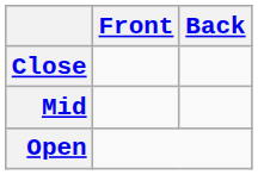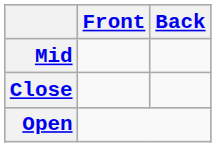 <table class="wikitable" style="text-align:center;">
 <tr>
 <th></th>
 <th><a href='#'>Front</a></th>
 <th><a href='#'>Back</a></th>
 </tr>
 <tr>
-<th style="text-align: right;"><a href='#'>Close</a></th>
+<th style="text-align: right;"><a href='#'>Mid</a></th>
 <td><br></td>
 <td><br></td>
 </tr>
 <tr>
-<th style="text-align: right;"><a href='#'>Mid</a></th>
+<th style="text-align: right;"><a href='#'>Close</a></th>
 <td><br></td>
 <td><br></td>
 </tr>
 <tr>
 <th style="text-align: right;"><a href='#'>Open</a></th>
 <td colspan=2><br></td>
 </tr>
 </table>
